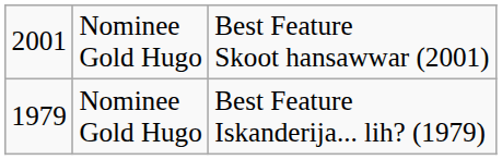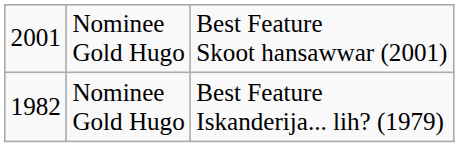 <table class="wikitable">
 <tr>
 <td rowspan="1">2001</td>
 <td rowspan="1">Nominee<br>Gold Hugo</td>
 <td>Best Feature<br>Skoot hansawwar (2001)</td>
 </tr>
 <tr>
-<td rowspan="1">1979</td>
+<td rowspan="1">1982</td>
 <td rowspan="1">Nominee<br>Gold Hugo</td>
 <td>Best Feature<br>Iskanderija... lih? (1979)</td>
 </tr>
 </table>
